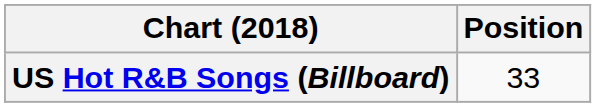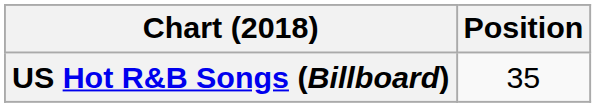 <table class="wikitable sortable plainrowheaders" style="text-align:center">
 <tr>
 <th scope="col">Chart (2018)</th>
 <th scope="col">Position</th>
 </tr>
 <tr>
 <th scope="row">US <a href='#'>Hot R&B Songs</a> (<em>Billboard</em>)</th>
-<td>33</td>
+<td>35</td>
 </tr>
 </table>
